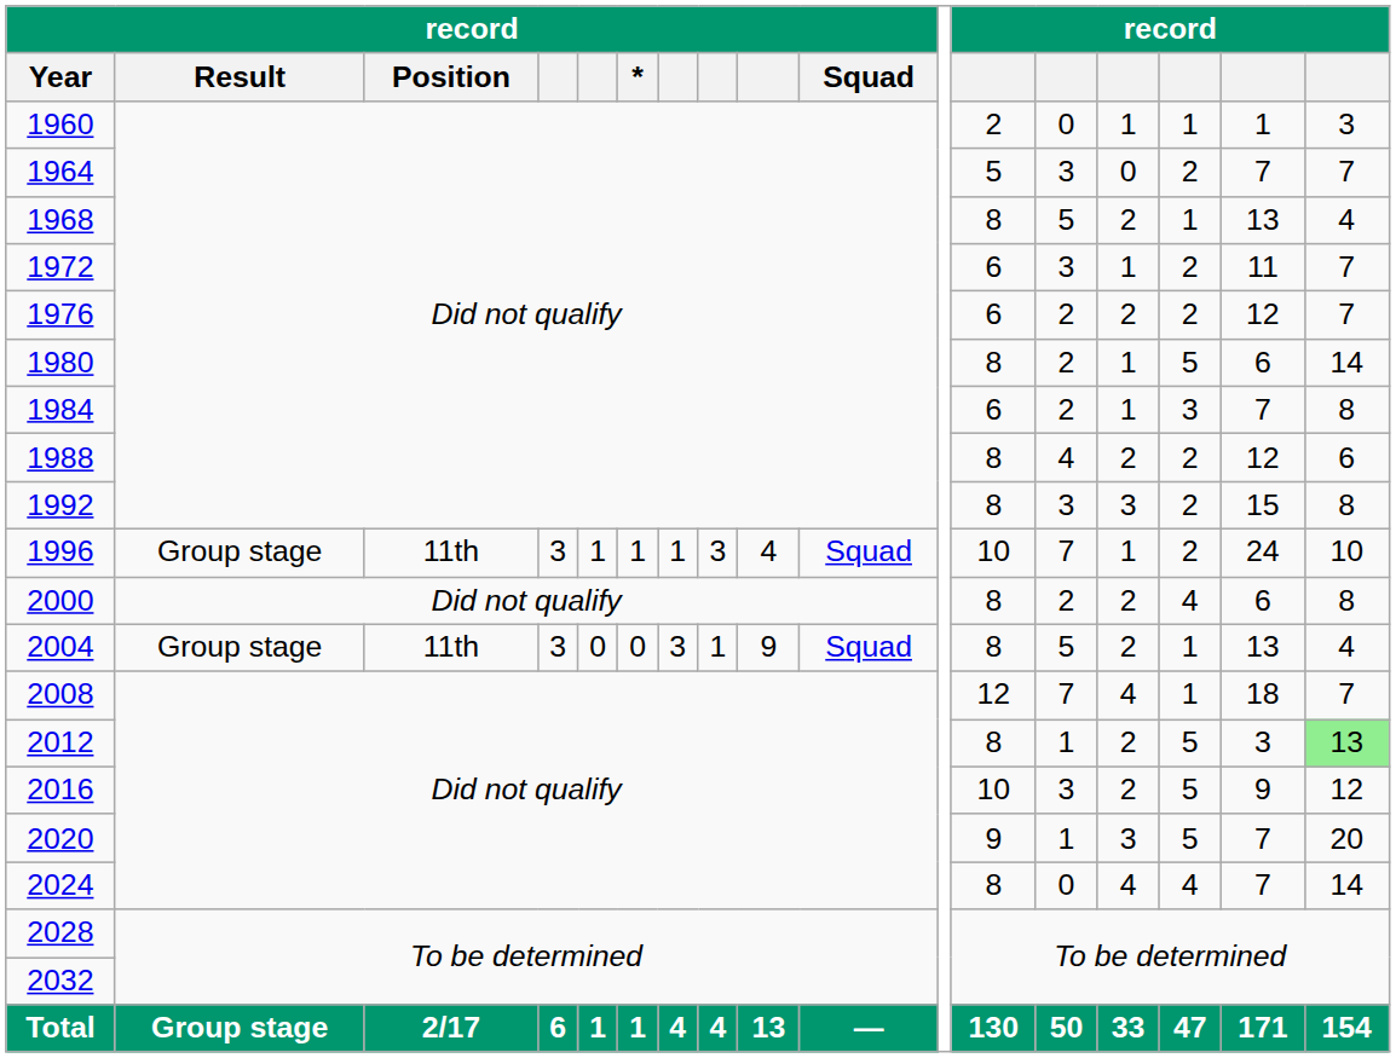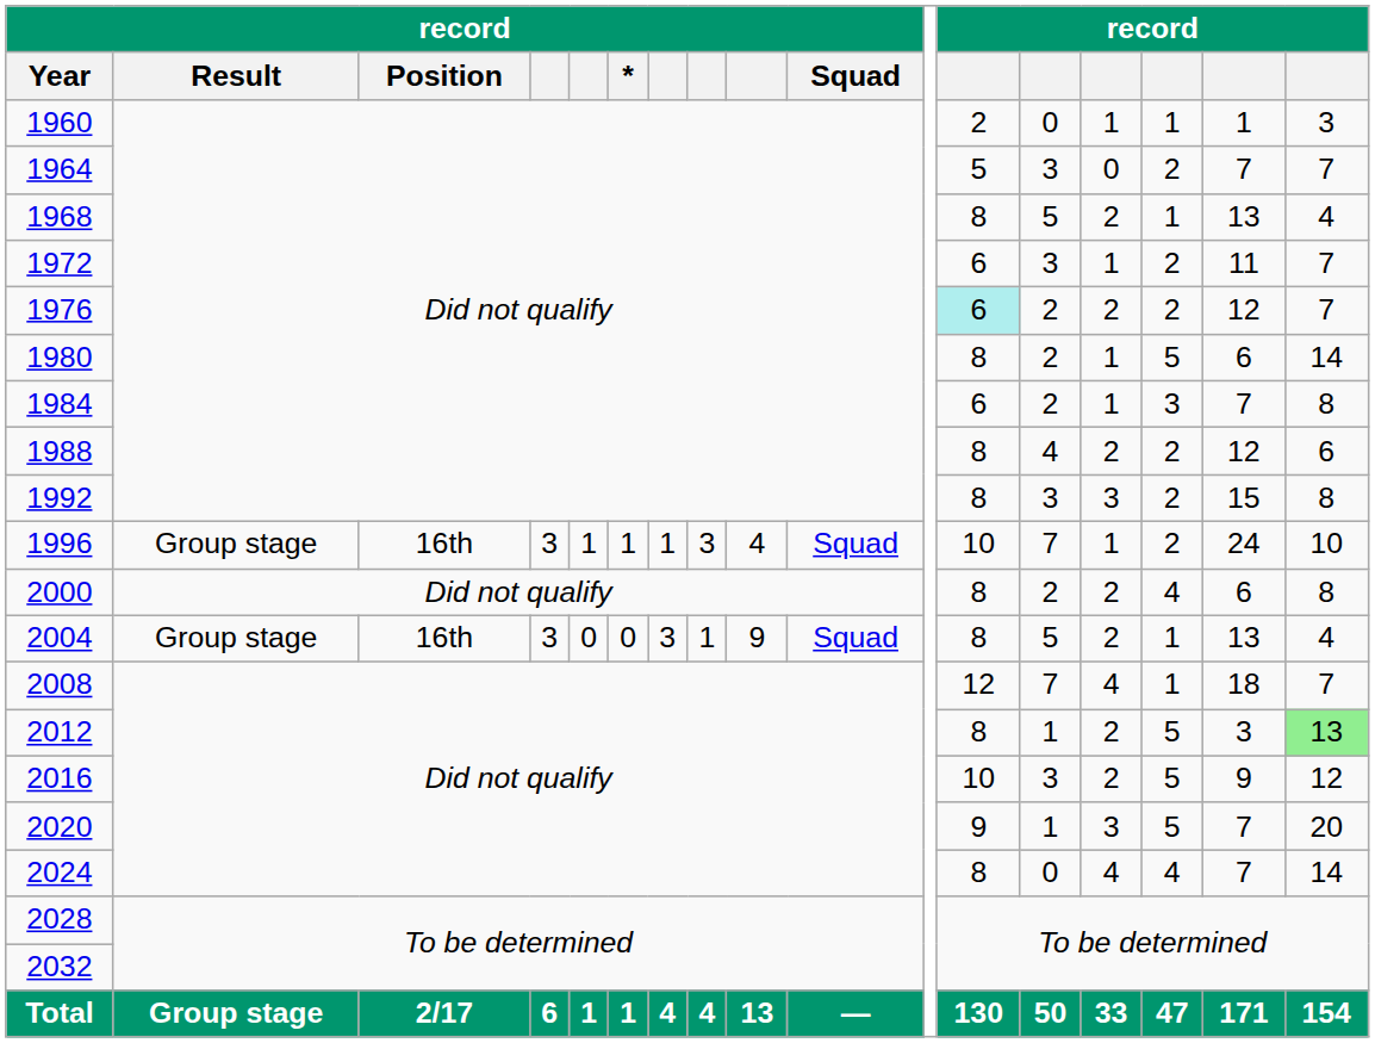 <table class="wikitable" style="text-align: center;">
 <tr>
 <th style="color:white; background:#00966E;" colspan=10><a href='#'></a> record</th>
 <th style="width:1%;background:white" rowspan=22></th>
 <th style="color:white; background:#00966E;" colspan=7><a href='#'></a> record</th>
 </tr>
 <tr>
 <th>Year</th>
 <th>Result</th>
 <th>Position</th>
 <th></th>
 <th></th>
 <th>*</th>
 <th></th>
 <th></th>
 <th></th>
 <th>Squad</th>
 <th></th>
 <th></th>
 <th></th>
 <th></th>
 <th></th>
 <th></th>
 </tr>
 <tr>
 <td> <a href='#'>1960</a></td>
 <td colspan=9 rowspan=9><em>Did not qualify</em></td>
 <td>2</td>
 <td>0</td>
 <td>1</td>
 <td>1</td>
 <td>1</td>
 <td>3</td>
 </tr>
 <tr>
 <td> <a href='#'>1964</a></td>
 <td>5</td>
 <td>3</td>
 <td>0</td>
 <td>2</td>
 <td>7</td>
 <td>7</td>
 </tr>
 <tr>
 <td> <a href='#'>1968</a></td>
 <td>8</td>
 <td>5</td>
 <td>2</td>
 <td>1</td>
 <td>13</td>
 <td>4</td>
 </tr>
 <tr>
 <td> <a href='#'>1972</a></td>
 <td>6</td>
 <td>3</td>
 <td>1</td>
 <td>2</td>
 <td>11</td>
 <td>7</td>
 </tr>
 <tr>
 <td> <a href='#'>1976</a></td>
-<td>6</td>
+<td style="background: paleturquoise;">6</td>
 <td>2</td>
 <td>2</td>
 <td>2</td>
 <td>12</td>
 <td>7</td>
 </tr>
 <tr>
 <td> <a href='#'>1980</a></td>
 <td>8</td>
 <td>2</td>
 <td>1</td>
 <td>5</td>
 <td>6</td>
 <td>14</td>
 </tr>
 <tr>
 <td> <a href='#'>1984</a></td>
 <td>6</td>
 <td>2</td>
 <td>1</td>
 <td>3</td>
 <td>7</td>
 <td>8</td>
 </tr>
 <tr>
 <td> <a href='#'>1988</a></td>
 <td>8</td>
 <td>4</td>
 <td>2</td>
 <td>2</td>
 <td>12</td>
 <td>6</td>
 </tr>
 <tr>
 <td> <a href='#'>1992</a></td>
 <td>8</td>
 <td>3</td>
 <td>3</td>
 <td>2</td>
 <td>15</td>
 <td>8</td>
 </tr>
 <tr>
 <td> <a href='#'>1996</a></td>
 <td>Group stage</td>
-<td>11th</td>
+<td>16th</td>
 <td>3</td>
 <td>1</td>
 <td>1</td>
 <td>1</td>
 <td>3</td>
 <td>4</td>
 <td><a href='#'>Squad</a></td>
 <td>10</td>
 <td>7</td>
 <td>1</td>
 <td>2</td>
 <td>24</td>
 <td>10</td>
 </tr>
 <tr>
 <td>  <a href='#'>2000</a></td>
 <td colspan=9><em>Did not qualify</em></td>
 <td>8</td>
 <td>2</td>
 <td>2</td>
 <td>4</td>
 <td>6</td>
 <td>8</td>
 </tr>
 <tr>
 <td> <a href='#'>2004</a></td>
 <td>Group stage</td>
-<td>11th</td>
+<td>16th</td>
 <td>3</td>
 <td>0</td>
 <td>0</td>
 <td>3</td>
 <td>1</td>
 <td>9</td>
 <td><a href='#'>Squad</a></td>
 <td>8</td>
 <td>5</td>
 <td>2</td>
 <td>1</td>
 <td>13</td>
 <td>4</td>
 </tr>
 <tr>
 <td>  <a href='#'>2008</a></td>
 <td colspan=9 rowspan=5><em>Did not qualify</em></td>
 <td>12</td>
 <td>7</td>
 <td>4</td>
 <td>1</td>
 <td>18</td>
 <td>7</td>
 </tr>
 <tr>
 <td>  <a href='#'>2012</a></td>
 <td>8</td>
 <td>1</td>
 <td>2</td>
 <td>5</td>
 <td>3</td>
 <td style="background: lightgreen;">13</td>
 </tr>
 <tr>
 <td> <a href='#'>2016</a></td>
 <td>10</td>
 <td>3</td>
 <td>2</td>
 <td>5</td>
 <td>9</td>
 <td>12</td>
 </tr>
 <tr>
 <td> <a href='#'>2020</a></td>
 <td>9</td>
 <td>1</td>
 <td>3</td>
 <td>5</td>
 <td>7</td>
 <td>20</td>
 </tr>
 <tr>
 <td> <a href='#'>2024</a></td>
 <td>8</td>
 <td>0</td>
 <td>4</td>
 <td>4</td>
 <td>7</td>
 <td>14</td>
 </tr>
 <tr>
 <td>  <a href='#'>2028</a></td>
 <td colspan=9 rowspan=2><em>To be determined</em></td>
 <td colspan=6 rowspan=2><em>To be determined</em></td>
 </tr>
 <tr>
 <td>  <a href='#'>2032</a></td>
 </tr>
 <tr>
 <th style="color:white; background:#00966E;">Total</th>
 <th style="color:white; background:#00966E;">Group stage</th>
 <th style="color:white; background:#00966E;">2/17</th>
 <th style="color:white; background:#00966E;">6</th>
 <th style="color:white; background:#00966E;">1</th>
 <th style="color:white; background:#00966E;">1</th>
 <th style="color:white; background:#00966E;">4</th>
 <th style="color:white; background:#00966E;">4</th>
 <th style="color:white; background:#00966E;">13</th>
 <th style="color:white; background:#00966E;">—</th>
 <th style="color:white; background:#00966E;">130</th>
 <th style="color:white; background:#00966E;">50</th>
 <th style="color:white; background:#00966E;">33</th>
 <th style="color:white; background:#00966E;">47</th>
 <th style="color:white; background:#00966E;">171</th>
 <th style="color:white; background:#00966E;">154</th>
 </tr>
 </table>
